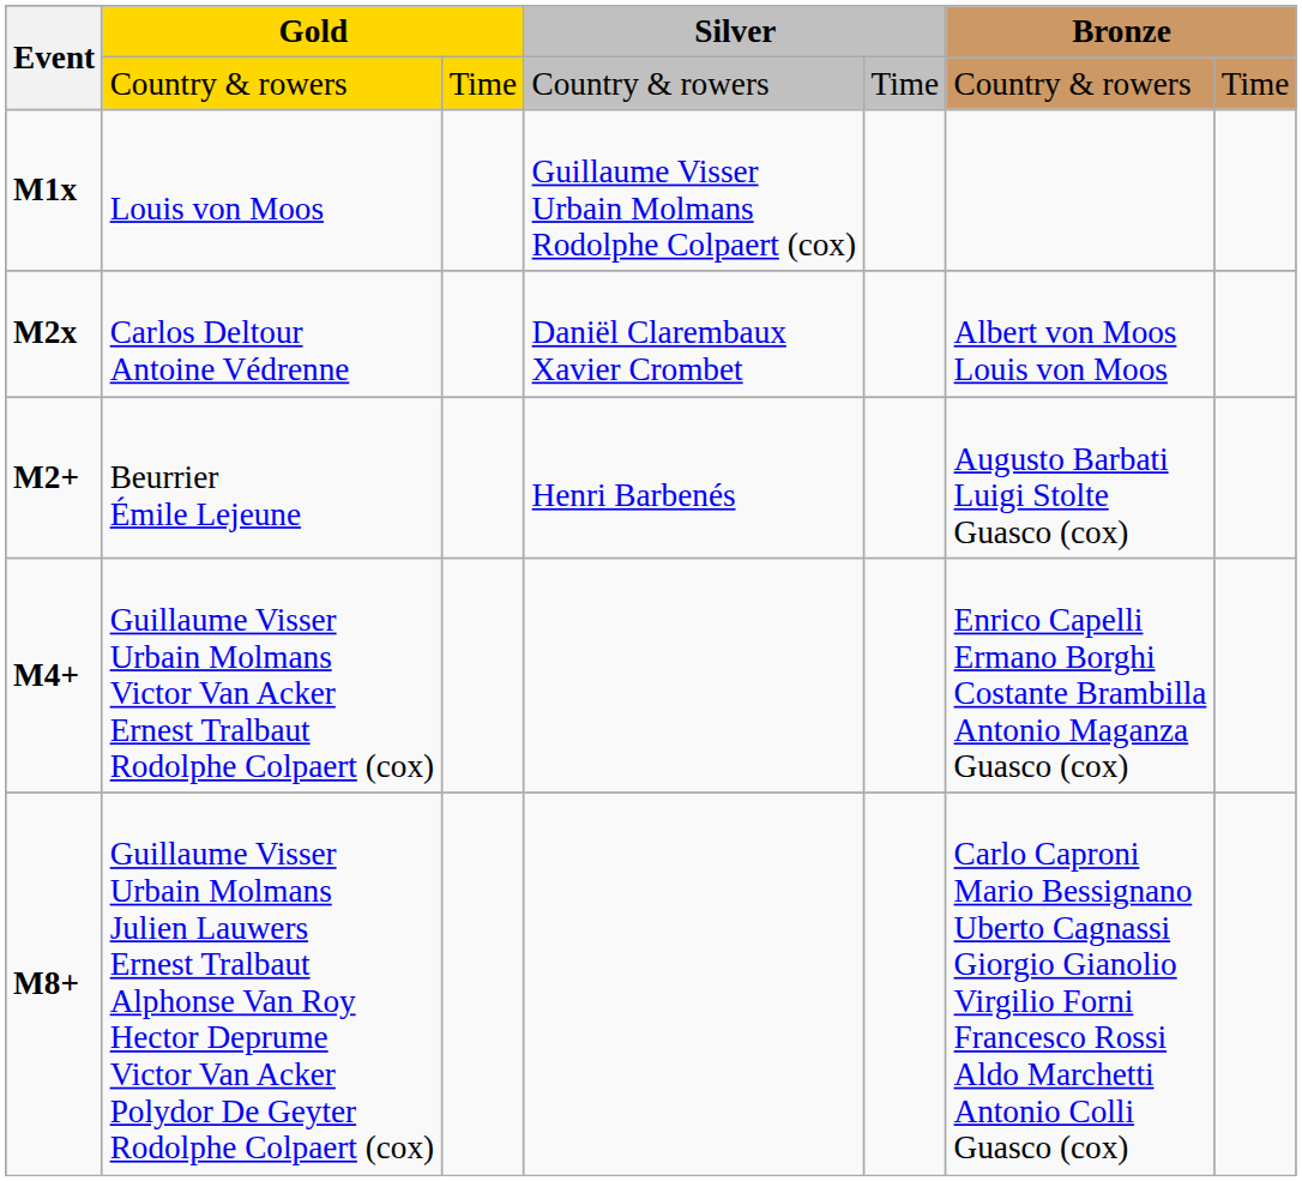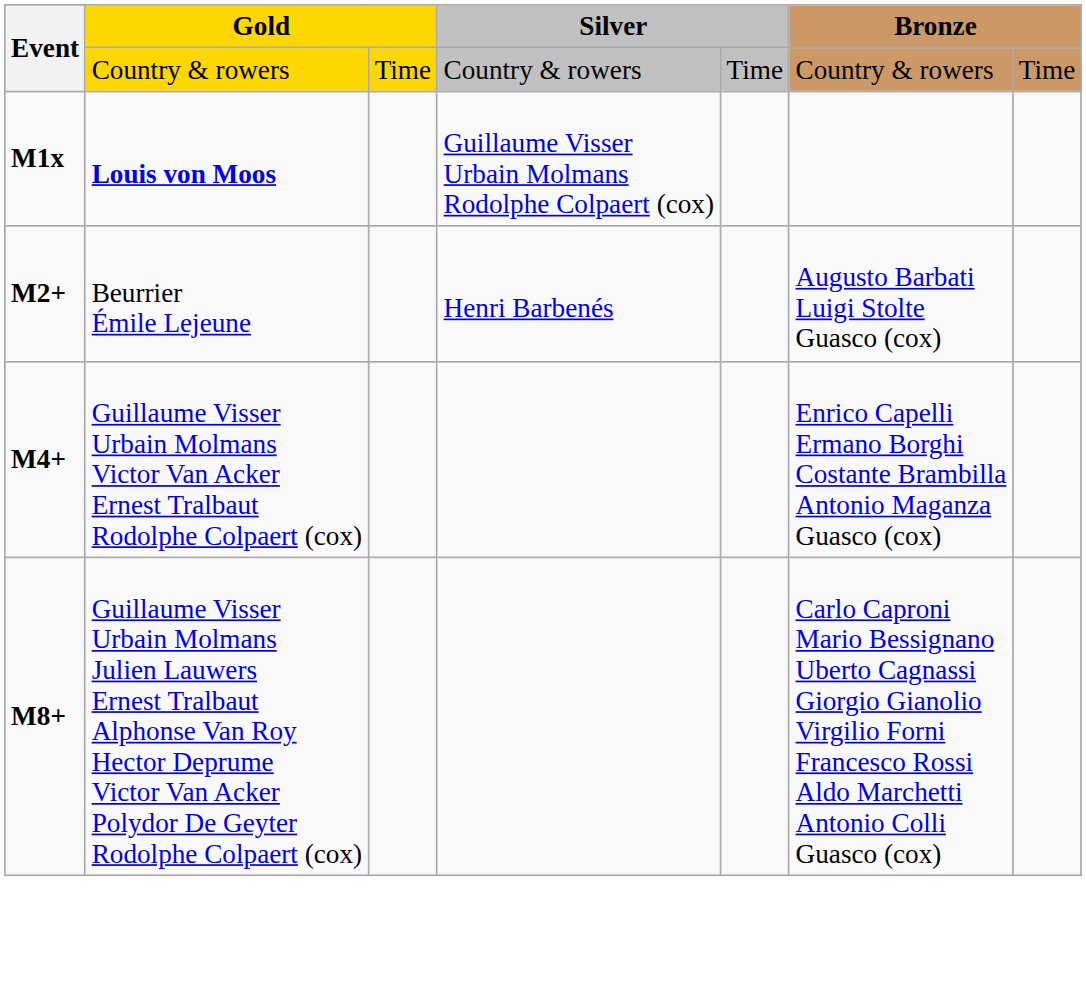 <table class="wikitable">
 <tr>
 <th rowspan="2">Event</th>
 <th colspan="2" style="background:gold;">Gold</th>
 <th colspan="2" style="background:silver;">Silver</th>
 <th colspan="2" style="background:#c96;">Bronze</th>
 </tr>
 <tr>
 <td style="background:gold;">Country & rowers</td>
 <td style="background:gold;">Time</td>
 <td style="background:silver;">Country & rowers</td>
 <td style="background:silver;">Time</td>
 <td style="background:#c96;">Country & rowers</td>
 <td style="background:#c96;">Time</td>
 </tr>
 <tr>
 <td><strong>M1x</strong></td>
-<td> <br> <a href='#'>Louis von Moos</a></td>
+<td><strong> <br> <a href='#'>Louis von Moos</a></strong></td>
 <td></td>
 <td> <br> <a href='#'>Guillaume Visser</a> <br> <a href='#'>Urbain Molmans</a> <br> <a href='#'>Rodolphe Colpaert</a> (cox)</td>
 <td></td>
 <td></td>
-<td></td>
-</tr>
-<tr>
-<td><strong>M2x</strong></td>
-<td> <br> <a href='#'>Carlos Deltour</a> <br> <a href='#'>Antoine Védrenne</a></td>
-<td></td>
-<td> <br> <a href='#'>Daniël Clarembaux</a> <br> <a href='#'>Xavier Crombet</a></td>
-<td></td>
-<td> <br> <a href='#'>Albert von Moos</a> <br> <a href='#'>Louis von Moos</a></td>
 <td></td>
 </tr>
 <tr>
 <td><strong>M2+</strong></td>
 <td> <br> Beurrier <br> <a href='#'>Émile Lejeune</a></td>
 <td></td>
 <td> <br> <a href='#'>Henri Barbenés</a></td>
 <td></td>
 <td> <br> <a href='#'>Augusto Barbati</a> <br> <a href='#'>Luigi Stolte</a> <br> Guasco (cox)</td>
 <td></td>
 </tr>
 <tr>
 <td><strong>M4+</strong></td>
 <td> <br> <a href='#'>Guillaume Visser</a> <br> <a href='#'>Urbain Molmans</a> <br> <a href='#'>Victor Van Acker</a> <br> <a href='#'>Ernest Tralbaut</a> <br> <a href='#'>Rodolphe Colpaert</a> (cox)</td>
 <td></td>
 <td></td>
 <td></td>
 <td> <br> <a href='#'>Enrico Capelli</a> <br> <a href='#'>Ermano Borghi</a> <br> <a href='#'>Costante Brambilla</a> <br> <a href='#'>Antonio Maganza</a> <br> Guasco (cox)</td>
 <td></td>
 </tr>
 <tr>
 <td><strong>M8+</strong></td>
 <td> <br> <a href='#'>Guillaume Visser</a> <br> <a href='#'>Urbain Molmans</a> <br> <a href='#'>Julien Lauwers</a> <br> <a href='#'>Ernest Tralbaut</a> <br> <a href='#'>Alphonse Van Roy</a> <br> <a href='#'>Hector Deprume</a> <br> <a href='#'>Victor Van Acker</a> <br> <a href='#'>Polydor De Geyter</a> <br> <a href='#'>Rodolphe Colpaert</a> (cox)</td>
 <td></td>
 <td></td>
 <td></td>
 <td> <br> <a href='#'>Carlo Caproni</a> <br> <a href='#'>Mario Bessignano</a> <br> <a href='#'>Uberto Cagnassi</a> <br> <a href='#'>Giorgio Gianolio</a> <br> <a href='#'>Virgilio Forni</a> <br> <a href='#'>Francesco Rossi</a> <br> <a href='#'>Aldo Marchetti</a> <br> <a href='#'>Antonio Colli</a> <br> Guasco (cox)</td>
 <td></td>
 </tr>
 </table>
